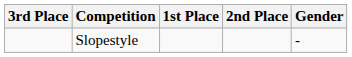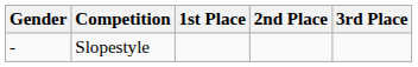 <table class="wikitable">
 <tr>
-<th>3rd Place</th>
+<th>Gender</th>
 <th>Competition</th>
 <th>1st Place</th>
 <th>2nd Place</th>
-<th>Gender</th>
+<th>3rd Place</th>
 </tr>
 <tr>
-<td></td>
+<td>-</td>
 <td>Slopestyle</td>
 <td></td>
 <td></td>
-<td>-</td>
+<td></td>
 </tr>
 </table>
